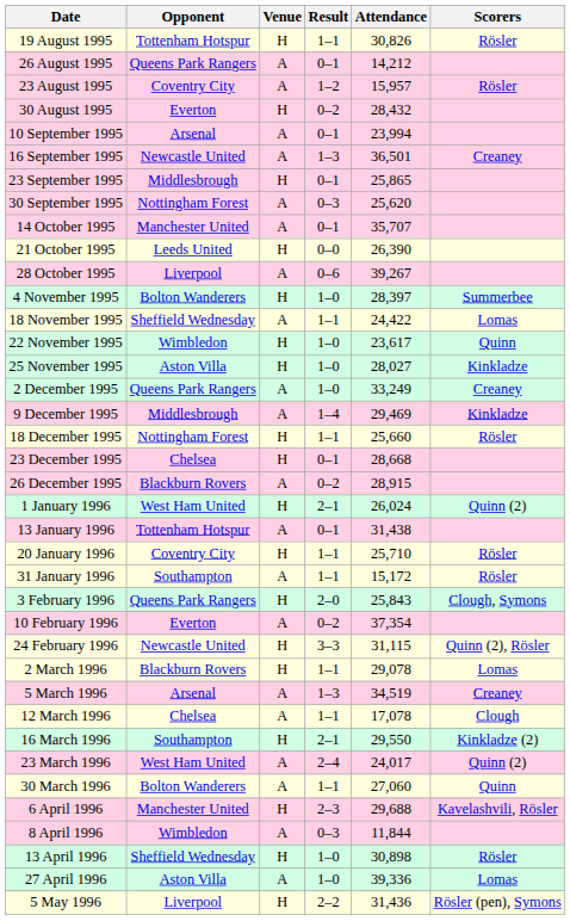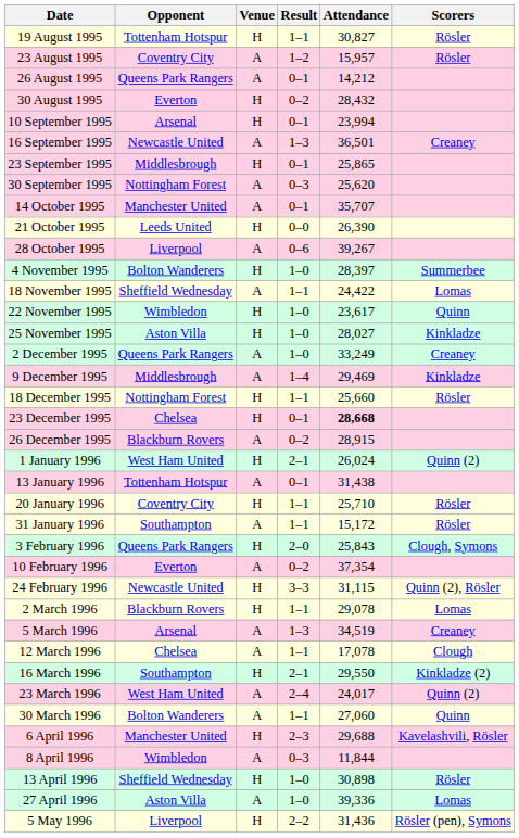 <table class="wikitable sortable" style="font-size:100%; text-align:center">
 <tr>
 <th>Date</th>
 <th>Opponent</th>
 <th>Venue</th>
 <th>Result</th>
 <th>Attendance</th>
 <th>Scorers</th>
 </tr>
 <tr style="background-color: #ffffdd;">
 <td>19 August 1995</td>
 <td><a href='#'>Tottenham Hotspur</a></td>
 <td>H</td>
 <td>1–1</td>
-<td>30,826</td>
+<td>30,827</td>
+<td><a href='#'>Rösler</a></td>
+</tr>
+<tr style="background-color: #ffd0e3;">
+<td>23 August 1995</td>
+<td><a href='#'>Coventry City</a></td>
+<td>A</td>
+<td>1–2</td>
+<td>15,957</td>
 <td><a href='#'>Rösler</a></td>
 </tr>
 <tr style="background-color: #ffd0e3;">
 <td>26 August 1995</td>
 <td><a href='#'>Queens Park Rangers</a></td>
 <td>A</td>
 <td>0–1</td>
 <td>14,212</td>
 <td></td>
-</tr>
-<tr style="background-color: #ffd0e3;">
-<td>23 August 1995</td>
-<td><a href='#'>Coventry City</a></td>
-<td>A</td>
-<td>1–2</td>
-<td>15,957</td>
-<td><a href='#'>Rösler</a></td>
 </tr>
 <tr style="background-color: #ffd0e3;">
 <td>30 August 1995</td>
 <td><a href='#'>Everton</a></td>
 <td>H</td>
 <td>0–2</td>
 <td>28,432</td>
 <td></td>
 </tr>
 <tr style="background-color: #ffd0e3;">
 <td>10 September 1995</td>
 <td><a href='#'>Arsenal</a></td>
-<td>A</td>
+<td>H</td>
 <td>0–1</td>
 <td>23,994</td>
 <td></td>
 </tr>
 <tr style="background-color: #ffd0e3;">
 <td>16 September 1995</td>
 <td><a href='#'>Newcastle United</a></td>
 <td>A</td>
 <td>1–3</td>
 <td>36,501</td>
 <td><a href='#'>Creaney</a></td>
 </tr>
 <tr style="background-color: #ffd0e3;">
 <td>23 September 1995</td>
 <td><a href='#'>Middlesbrough</a></td>
 <td>H</td>
 <td>0–1</td>
 <td>25,865</td>
 <td></td>
 </tr>
 <tr style="background-color: #ffd0e3;">
 <td>30 September 1995</td>
 <td><a href='#'>Nottingham Forest</a></td>
 <td>A</td>
 <td>0–3</td>
 <td>25,620</td>
 <td></td>
 </tr>
 <tr style="background-color: #ffd0e3;">
 <td>14 October 1995</td>
 <td><a href='#'>Manchester United</a></td>
 <td>A</td>
 <td>0–1</td>
 <td>35,707</td>
 <td></td>
 </tr>
 <tr style="background-color: #ffffdd;">
 <td>21 October 1995</td>
 <td><a href='#'>Leeds United</a></td>
 <td>H</td>
 <td>0–0</td>
 <td>26,390</td>
 <td></td>
 </tr>
 <tr style="background-color: #ffd0e3;">
 <td>28 October 1995</td>
 <td><a href='#'>Liverpool</a></td>
 <td>A</td>
 <td>0–6</td>
 <td>39,267</td>
 <td></td>
 </tr>
 <tr style="background-color: #d0ffe3;">
 <td>4 November 1995</td>
 <td><a href='#'>Bolton Wanderers</a></td>
 <td>H</td>
 <td>1–0</td>
 <td>28,397</td>
 <td><a href='#'>Summerbee</a></td>
 </tr>
 <tr style="background-color: #ffffdd;">
 <td>18 November 1995</td>
 <td><a href='#'>Sheffield Wednesday</a></td>
 <td>A</td>
 <td>1–1</td>
 <td>24,422</td>
 <td><a href='#'>Lomas</a></td>
 </tr>
 <tr style="background-color: #d0ffe3;">
 <td>22 November 1995</td>
 <td><a href='#'>Wimbledon</a></td>
 <td>H</td>
 <td>1–0</td>
 <td>23,617</td>
 <td><a href='#'>Quinn</a></td>
 </tr>
 <tr style="background-color: #d0ffe3;">
 <td>25 November 1995</td>
 <td><a href='#'>Aston Villa</a></td>
 <td>H</td>
 <td>1–0</td>
 <td>28,027</td>
 <td><a href='#'>Kinkladze</a></td>
 </tr>
 <tr style="background-color: #d0ffe3;">
 <td>2 December 1995</td>
 <td><a href='#'>Queens Park Rangers</a></td>
 <td>A</td>
 <td>1–0</td>
 <td>33,249</td>
 <td><a href='#'>Creaney</a></td>
 </tr>
 <tr style="background-color: #ffd0e3;">
 <td>9 December 1995</td>
 <td><a href='#'>Middlesbrough</a></td>
 <td>A</td>
 <td>1–4</td>
 <td>29,469</td>
 <td><a href='#'>Kinkladze</a></td>
 </tr>
 <tr style="background-color: #ffffdd;">
 <td>18 December 1995</td>
 <td><a href='#'>Nottingham Forest</a></td>
 <td>H</td>
 <td>1–1</td>
 <td>25,660</td>
 <td><a href='#'>Rösler</a></td>
 </tr>
 <tr style="background-color: #ffd0e3;">
 <td>23 December 1995</td>
 <td><a href='#'>Chelsea</a></td>
 <td>H</td>
 <td>0–1</td>
-<td>28,668</td>
+<td><strong>28,668</strong></td>
 <td></td>
 </tr>
 <tr style="background-color: #ffd0e3;">
 <td>26 December 1995</td>
 <td><a href='#'>Blackburn Rovers</a></td>
 <td>A</td>
 <td>0–2</td>
 <td>28,915</td>
 <td></td>
 </tr>
 <tr style="background-color: #d0ffe3;">
 <td>1 January 1996</td>
 <td><a href='#'>West Ham United</a></td>
 <td>H</td>
 <td>2–1</td>
 <td>26,024</td>
 <td><a href='#'>Quinn</a> (2)</td>
 </tr>
 <tr style="background-color: #ffd0e3;">
 <td>13 January 1996</td>
 <td><a href='#'>Tottenham Hotspur</a></td>
 <td>A</td>
 <td>0–1</td>
 <td>31,438</td>
 <td></td>
 </tr>
 <tr style="background-color: #ffffdd;">
 <td>20 January 1996</td>
 <td><a href='#'>Coventry City</a></td>
 <td>H</td>
 <td>1–1</td>
 <td>25,710</td>
 <td><a href='#'>Rösler</a></td>
 </tr>
 <tr style="background-color: #ffffdd;">
 <td>31 January 1996</td>
 <td><a href='#'>Southampton</a></td>
 <td>A</td>
 <td>1–1</td>
 <td>15,172</td>
 <td><a href='#'>Rösler</a></td>
 </tr>
 <tr style="background-color: #d0ffe3;">
 <td>3 February 1996</td>
 <td><a href='#'>Queens Park Rangers</a></td>
 <td>H</td>
 <td>2–0</td>
 <td>25,843</td>
 <td><a href='#'>Clough</a>, <a href='#'>Symons</a></td>
 </tr>
 <tr style="background-color: #ffd0e3;">
 <td>10 February 1996</td>
 <td><a href='#'>Everton</a></td>
 <td>A</td>
 <td>0–2</td>
 <td>37,354</td>
 <td></td>
 </tr>
 <tr style="background-color: #ffffdd;">
 <td>24 February 1996</td>
 <td><a href='#'>Newcastle United</a></td>
 <td>H</td>
 <td>3–3</td>
 <td>31,115</td>
 <td><a href='#'>Quinn</a> (2), <a href='#'>Rösler</a></td>
 </tr>
 <tr style="background-color: #ffffdd;">
 <td>2 March 1996</td>
 <td><a href='#'>Blackburn Rovers</a></td>
 <td>H</td>
 <td>1–1</td>
 <td>29,078</td>
 <td><a href='#'>Lomas</a></td>
 </tr>
 <tr style="background-color: #ffd0e3;">
 <td>5 March 1996</td>
 <td><a href='#'>Arsenal</a></td>
 <td>A</td>
 <td>1–3</td>
 <td>34,519</td>
 <td><a href='#'>Creaney</a></td>
 </tr>
 <tr style="background-color: #ffffdd;">
 <td>12 March 1996</td>
 <td><a href='#'>Chelsea</a></td>
 <td>A</td>
 <td>1–1</td>
 <td>17,078</td>
 <td><a href='#'>Clough</a></td>
 </tr>
 <tr style="background-color: #d0ffe3;">
 <td>16 March 1996</td>
 <td><a href='#'>Southampton</a></td>
 <td>H</td>
 <td>2–1</td>
 <td>29,550</td>
 <td><a href='#'>Kinkladze</a> (2)</td>
 </tr>
 <tr style="background-color: #ffd0e3;">
 <td>23 March 1996</td>
 <td><a href='#'>West Ham United</a></td>
 <td>A</td>
 <td>2–4</td>
 <td>24,017</td>
 <td><a href='#'>Quinn</a> (2)</td>
 </tr>
 <tr style="background-color: #ffffdd;">
 <td>30 March 1996</td>
 <td><a href='#'>Bolton Wanderers</a></td>
 <td>A</td>
 <td>1–1</td>
 <td>27,060</td>
 <td><a href='#'>Quinn</a></td>
 </tr>
 <tr style="background-color: #ffd0e3;">
 <td>6 April 1996</td>
 <td><a href='#'>Manchester United</a></td>
 <td>H</td>
 <td>2–3</td>
 <td>29,688</td>
 <td><a href='#'>Kavelashvili</a>, <a href='#'>Rösler</a></td>
 </tr>
 <tr style="background-color: #ffd0e3;">
 <td>8 April 1996</td>
 <td><a href='#'>Wimbledon</a></td>
 <td>A</td>
 <td>0–3</td>
 <td>11,844</td>
 <td></td>
 </tr>
 <tr style="background-color: #d0ffe3;">
 <td>13 April 1996</td>
 <td><a href='#'>Sheffield Wednesday</a></td>
 <td>H</td>
 <td>1–0</td>
 <td>30,898</td>
 <td><a href='#'>Rösler</a></td>
 </tr>
 <tr style="background-color: #d0ffe3;">
 <td>27 April 1996</td>
 <td><a href='#'>Aston Villa</a></td>
 <td>A</td>
 <td>1–0</td>
 <td>39,336</td>
 <td><a href='#'>Lomas</a></td>
 </tr>
 <tr style="background-color: #ffffdd;">
 <td>5 May 1996</td>
 <td><a href='#'>Liverpool</a></td>
 <td>H</td>
 <td>2–2</td>
 <td>31,436</td>
 <td><a href='#'>Rösler</a> (pen), <a href='#'>Symons</a></td>
 </tr>
 </table>
